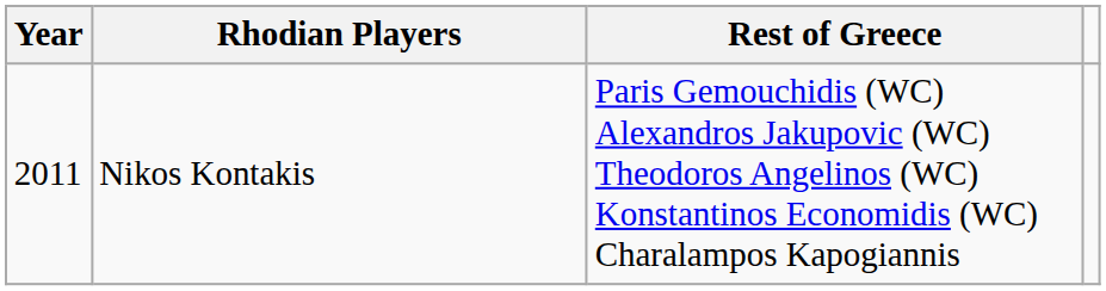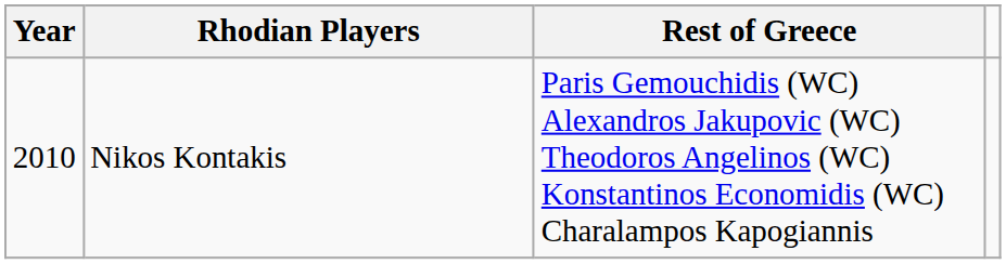 <table class="wikitable" style="font-size:90%">
 <tr>
 <th>Year</th>
 <th width="200">Rhodian Players</th>
 <th width="200">Rest of Greece</th>
 </tr>
 <tr>
-<td>2011</td>
+<td>2010</td>
 <td>  Nikos Kontakis</td>
 <td> <a href='#'>Paris Gemouchidis</a> (WC) <br> <a href='#'>Alexandros Jakupovic</a> (WC) <br> <a href='#'>Theodoros Angelinos</a> (WC) <br><a href='#'>Konstantinos Economidis</a> (WC)  <br>Charalampos Kapogiannis</td>
 <td></td>
 </tr>
 </table>
